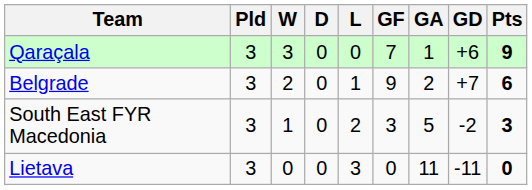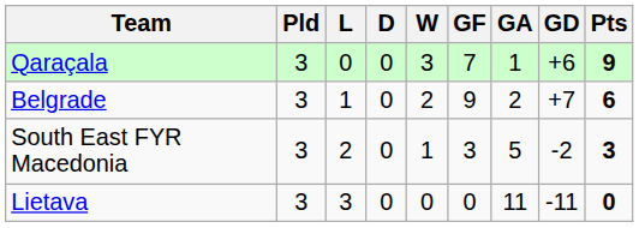 <table class="wikitable" style="text-align:center;">
 <tr>
 <th width=175>Team</th>
 <th width=20 abbr="Played">Pld</th>
+<th width=20 abbr="Lost">L</th>
+<th width=20 abbr="Drawn">D</th>
 <th width=20 abbr="Won">W</th>
-<th width=20 abbr="Drawn">D</th>
-<th width=20 abbr="Lost">L</th>
 <th width=20 abbr="Goals for">GF</th>
 <th width=20 abbr="Goals against">GA</th>
 <th width=20 abbr="Goal difference">GD</th>
 <th width=20 abbr="Points">Pts</th>
 </tr>
 <tr bgcolor="#ccffcc">
 <td align=left> <a href='#'>Qaraçala</a></td>
 <td>3</td>
-<td>3</td>
 <td>0</td>
 <td>0</td>
+<td>3</td>
 <td>7</td>
 <td>1</td>
 <td>+6</td>
 <td><strong>9</strong></td>
 </tr>
 <tr>
 <td align=left> <a href='#'>Belgrade</a></td>
 <td>3</td>
+<td>1</td>
+<td>0</td>
 <td>2</td>
-<td>0</td>
-<td>1</td>
 <td>9</td>
 <td>2</td>
 <td>+7</td>
 <td><strong>6</strong></td>
 </tr>
 <tr>
 <td align=left> South East FYR Macedonia</td>
 <td>3</td>
+<td>2</td>
+<td>0</td>
 <td>1</td>
-<td>0</td>
-<td>2</td>
 <td>3</td>
 <td>5</td>
 <td>-2</td>
 <td><strong>3</strong></td>
 </tr>
 <tr>
 <td align=left> <a href='#'>Lietava</a></td>
 <td>3</td>
+<td>3</td>
 <td>0</td>
 <td>0</td>
-<td>3</td>
 <td>0</td>
 <td>11</td>
 <td>-11</td>
 <td><strong>0</strong></td>
 </tr>
 </table>
